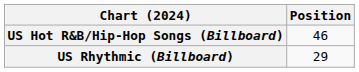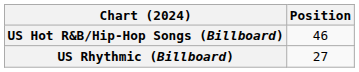 <table class="wikitable sortable plainrowheaders" style="text-align:center">
 <tr>
 <th scope="col">Chart (2024)</th>
 <th scope="col">Position</th>
 </tr>
 <tr>
 <th scope="row">US Hot R&B/Hip-Hop Songs (<em>Billboard</em>)</th>
 <td>46</td>
 </tr>
 <tr>
 <th scope="row">US Rhythmic (<em>Billboard</em>)</th>
-<td>29</td>
+<td>27</td>
 </tr>
 </table>
